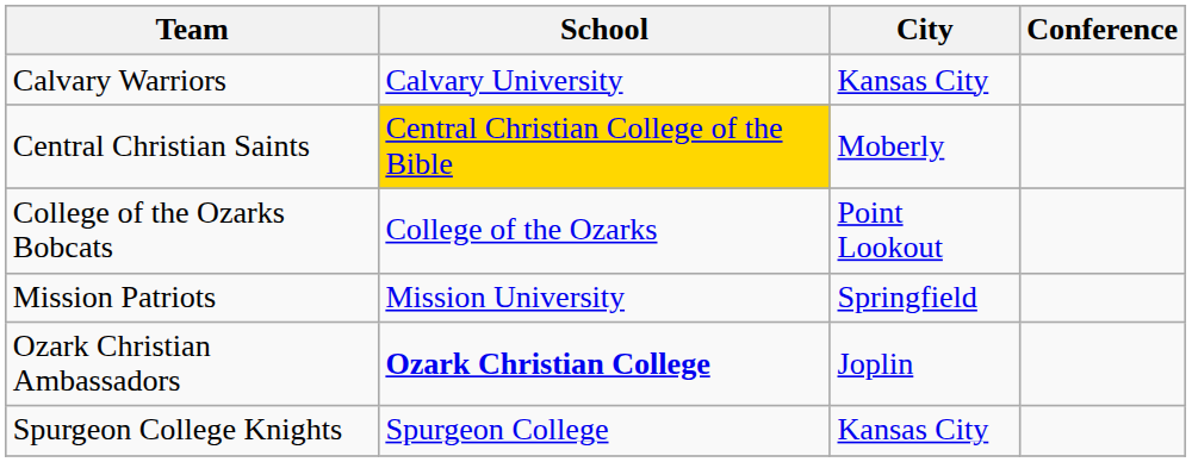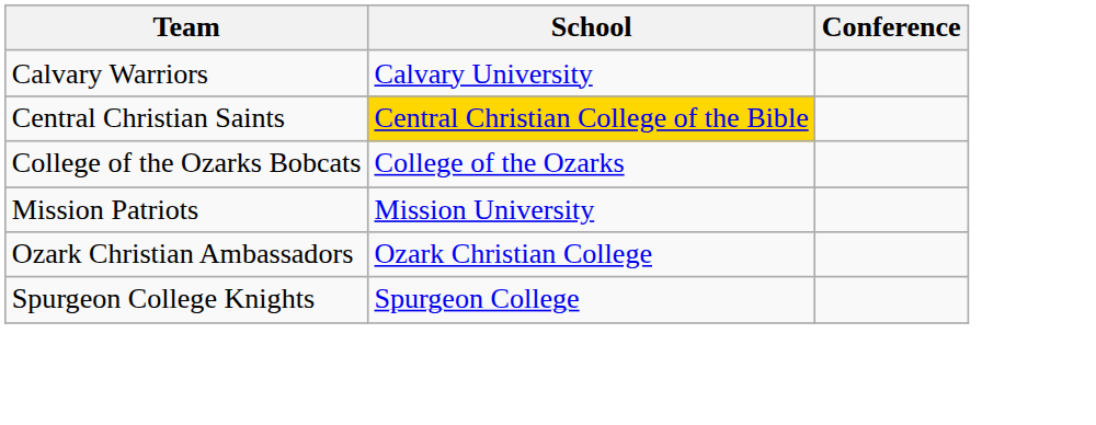 <table class="sortable wikitable">
 <tr>
 <th>Team</th>
 <th>School</th>
-<th>City</th>
 <th>Conference</th>
 </tr>
 <tr>
 <td>Calvary Warriors</td>
 <td><a href='#'>Calvary University</a></td>
-<td><a href='#'>Kansas City</a></td>
 <td></td>
 </tr>
 <tr>
 <td>Central Christian Saints</td>
 <td style="background: gold;"><a href='#'>Central Christian College of the Bible</a></td>
-<td><a href='#'>Moberly</a></td>
 <td></td>
 </tr>
 <tr>
 <td>College of the Ozarks Bobcats</td>
 <td><a href='#'>College of the Ozarks</a></td>
-<td><a href='#'>Point Lookout</a></td>
 <td></td>
 </tr>
 <tr>
 <td>Mission Patriots</td>
 <td><a href='#'>Mission University</a></td>
-<td><a href='#'>Springfield</a></td>
 <td></td>
 </tr>
 <tr>
 <td>Ozark Christian Ambassadors</td>
-<td><strong><a href='#'>Ozark Christian College</a></strong></td>
-<td><a href='#'>Joplin</a></td>
+<td><a href='#'>Ozark Christian College</a></td>
 <td></td>
 </tr>
 <tr>
 <td>Spurgeon College Knights</td>
 <td><a href='#'>Spurgeon College</a></td>
-<td><a href='#'>Kansas City</a></td>
 <td></td>
 </tr>
 </table>
